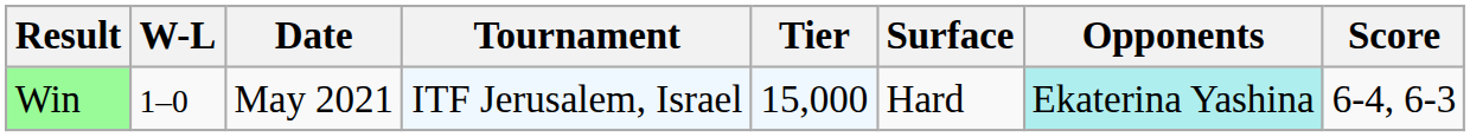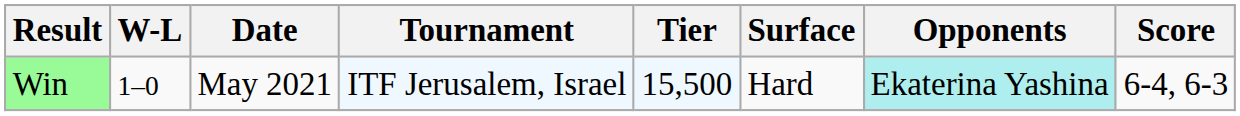 <table class="sortable wikitable">
 <tr>
 <th>Result</th>
 <th class="unsortable">W-L</th>
 <th>Date</th>
 <th>Tournament</th>
 <th>Tier</th>
 <th>Surface</th>
 <th>Opponents</th>
 <th class="unsortable">Score</th>
 </tr>
 <tr>
 <td style="background:#98fb98;">Win</td>
 <td><small>1–0</small></td>
 <td>May 2021</td>
 <td style="background:#f0f8ff;">ITF Jerusalem, Israel</td>
-<td style="background:#f0f8ff;">15,000</td>
+<td style="background:#f0f8ff;">15,500</td>
 <td>Hard</td>
 <td style="background: paleturquoise;"> Ekaterina Yashina</td>
 <td>6-4, 6-3</td>
 </tr>
 </table>
